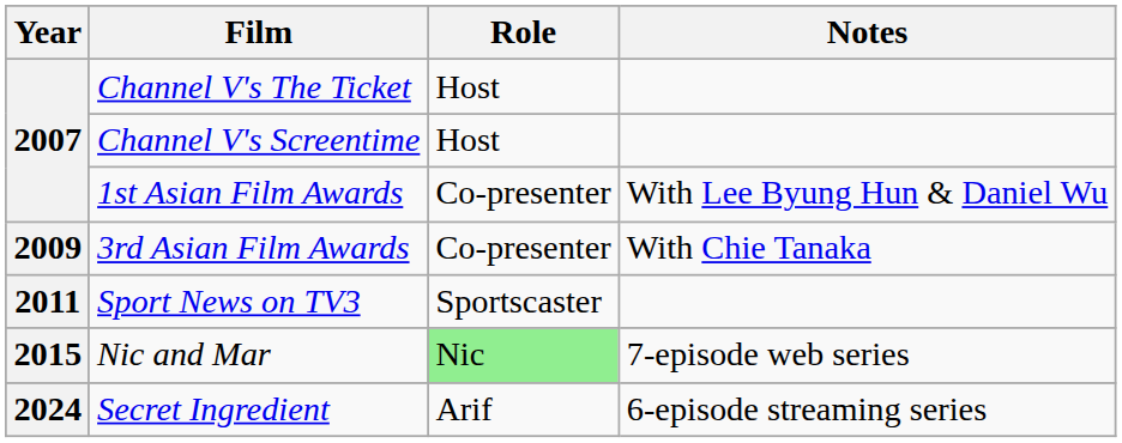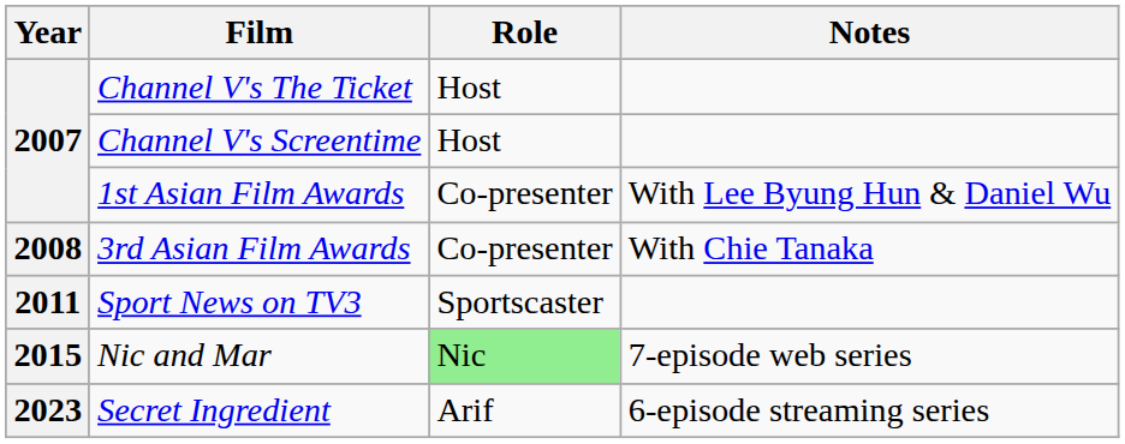 <table class="wikitable sortable">
 <tr>
 <th>Year</th>
 <th>Film</th>
 <th>Role</th>
 <th>Notes</th>
 </tr>
 <tr>
 <th rowspan="3">2007</th>
 <td><em><a href='#'>Channel V's The Ticket</a></em></td>
 <td>Host</td>
 <td></td>
 </tr>
 <tr>
 <td><em><a href='#'>Channel V's Screentime</a></em></td>
 <td>Host</td>
 <td></td>
 </tr>
 <tr>
 <td><em><a href='#'>1st Asian Film Awards</a></em></td>
 <td>Co-presenter</td>
 <td>With <a href='#'>Lee Byung Hun</a> & <a href='#'>Daniel Wu</a></td>
 </tr>
 <tr>
-<th>2009</th>
+<th>2008</th>
 <td><em><a href='#'>3rd Asian Film Awards</a></em></td>
 <td>Co-presenter</td>
 <td>With <a href='#'>Chie Tanaka</a></td>
 </tr>
 <tr>
 <th>2011</th>
 <td><em><a href='#'>Sport News on TV3</a></em></td>
 <td>Sportscaster</td>
 <td></td>
 </tr>
 <tr>
 <th>2015</th>
 <td><em>Nic and Mar</em></td>
 <td style="background: lightgreen;">Nic</td>
 <td>7-episode web series</td>
 </tr>
 <tr>
-<th>2024</th>
+<th>2023</th>
 <td><em><a href='#'>Secret Ingredient</a></em></td>
 <td>Arif</td>
 <td>6-episode streaming series</td>
 </tr>
 </table>
